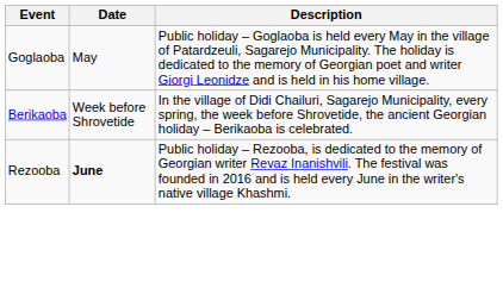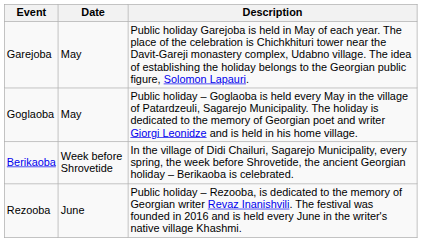 <table class="wikitable">
 <tr>
 <th>Event</th>
 <th>Date</th>
 <th>Description</th>
+</tr>
+<tr>
+<td>Garejoba</td>
+<td>May</td>
+<td>Public holiday Garejoba is held in May of each year. The place of the celebration is Chichkhituri tower near the Davit-Gareji monastery complex, Udabno village. The idea of establishing the holiday belongs to the Georgian public figure, <a href='#'>Solomon Lapauri</a>.</td>
 </tr>
 <tr>
 <td>Goglaoba</td>
 <td>May</td>
 <td>Public holiday – Goglaoba is held every May in the village of Patardzeuli, Sagarejo Municipality. The holiday is dedicated to the memory of Georgian poet and writer <a href='#'>Giorgi Leonidze</a> and is held in his home village.</td>
 </tr>
 <tr>
 <td><a href='#'>Berikaoba</a></td>
 <td>Week before Shrovetide</td>
 <td>In the village of Didi Chailuri, Sagarejo Municipality, every spring, the week before Shrovetide, the ancient Georgian holiday – Berikaoba is celebrated.</td>
 </tr>
 <tr>
 <td>Rezooba</td>
-<td><strong>June</strong></td>
+<td>June</td>
 <td>Public holiday – Rezooba, is dedicated to the memory of Georgian writer <a href='#'>Revaz Inanishvili</a>. The festival was founded in 2016 and is held every June in the writer's native village Khashmi.</td>
 </tr>
 </table>
